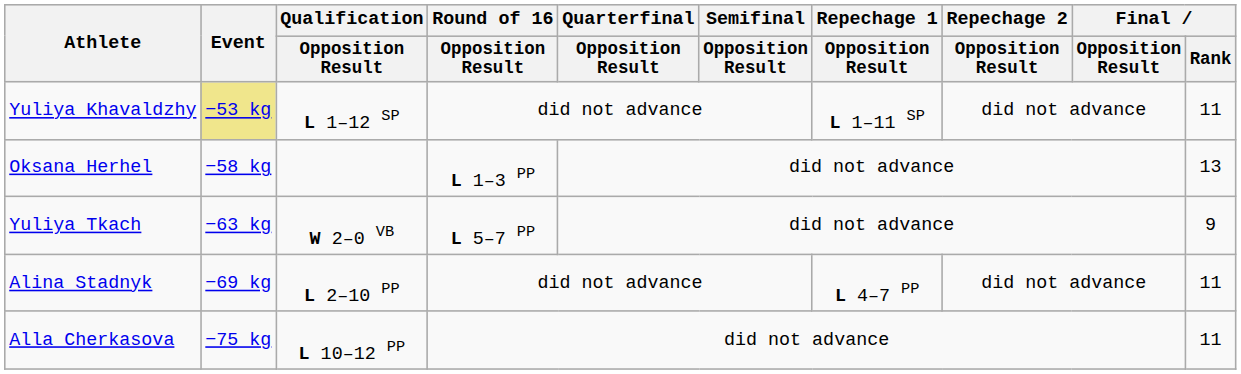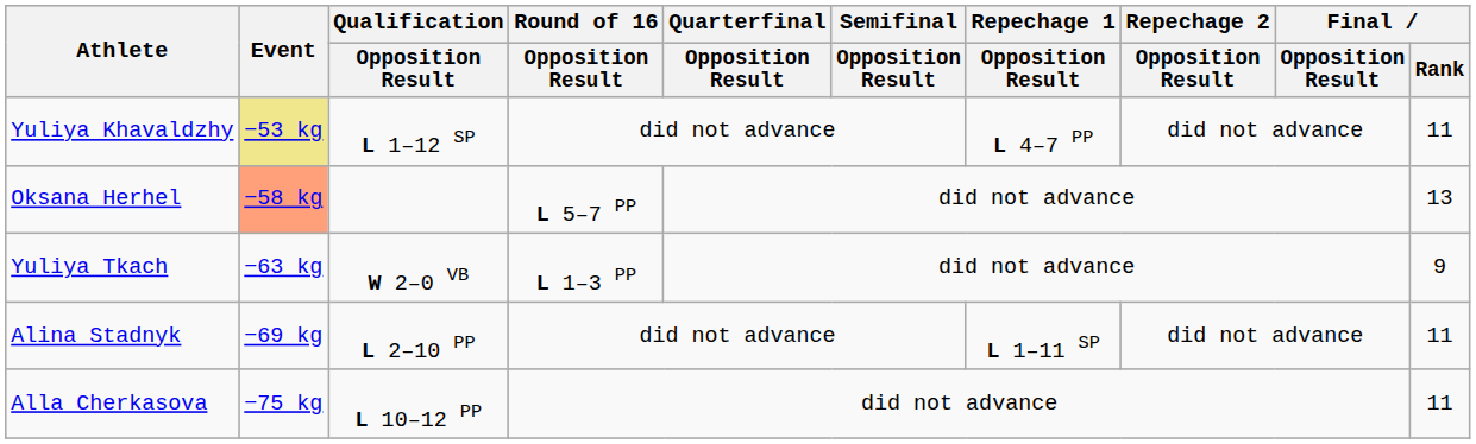 <table class="wikitable" style="font-size:90%">
 <tr>
 <th rowspan=2>Athlete</th>
 <th rowspan=2>Event</th>
 <th>Qualification</th>
 <th>Round of 16</th>
 <th>Quarterfinal</th>
 <th>Semifinal</th>
 <th>Repechage 1</th>
 <th>Repechage 2</th>
 <th colspan=2>Final / </th>
 </tr>
 <tr style="font-size: 95%">
 <th>Opposition<br>Result</th>
 <th>Opposition<br>Result</th>
 <th>Opposition<br>Result</th>
 <th>Opposition<br>Result</th>
 <th>Opposition<br>Result</th>
 <th>Opposition<br>Result</th>
 <th>Opposition<br>Result</th>
 <th>Rank</th>
 </tr>
 <tr align=center>
 <td align=left><a href='#'>Yuliya Khavaldzhy</a></td>
 <td align=left style="background: khaki;"><a href='#'>−53 kg</a></td>
 <td><br><strong>L</strong> 1–12 <sup>SP</sup></td>
 <td colspan=3>did not advance</td>
-<td><br><strong>L</strong> 1–11 <sup>SP</sup></td>
+<td><br><strong>L</strong> 4–7 <sup>PP</sup></td>
 <td colspan=2>did not advance</td>
 <td>11</td>
 </tr>
 <tr align=center>
 <td align=left><a href='#'>Oksana Herhel</a></td>
-<td align=left><a href='#'>−58 kg</a></td>
+<td align=left style="background: lightsalmon;"><a href='#'>−58 kg</a></td>
 <td></td>
-<td><br> <strong>L</strong> 1–3 <sup>PP</sup></td>
+<td><br><strong>L</strong> 5–7 <sup>PP</sup></td>
 <td colspan=5>did not advance</td>
 <td>13</td>
 </tr>
 <tr align=center>
 <td align=left><a href='#'>Yuliya Tkach</a></td>
 <td align=left><a href='#'>−63 kg</a></td>
 <td><br><strong>W</strong> 2–0 <sup>VB</sup></td>
-<td><br><strong>L</strong> 5–7 <sup>PP</sup></td>
+<td><br> <strong>L</strong> 1–3 <sup>PP</sup></td>
 <td colspan=5>did not advance</td>
 <td>9</td>
 </tr>
 <tr align=center>
 <td align=left><a href='#'>Alina Stadnyk</a></td>
 <td align=left><a href='#'>−69 kg</a></td>
 <td><br><strong>L</strong> 2–10 <sup>PP</sup></td>
 <td colspan=3>did not advance</td>
-<td><br><strong>L</strong> 4–7 <sup>PP</sup></td>
+<td><br><strong>L</strong> 1–11 <sup>SP</sup></td>
 <td colspan=2>did not advance</td>
 <td>11</td>
 </tr>
 <tr align=center>
 <td align=left><a href='#'>Alla Cherkasova</a></td>
 <td align=left><a href='#'>−75 kg</a></td>
 <td><br><strong>L</strong> 10–12 <sup>PP</sup></td>
 <td colspan=6>did not advance</td>
 <td>11</td>
 </tr>
 </table>
